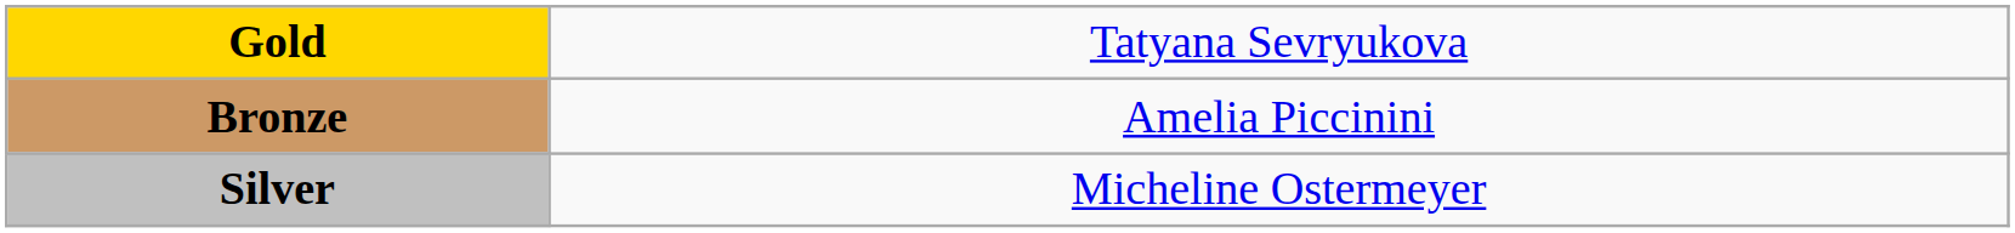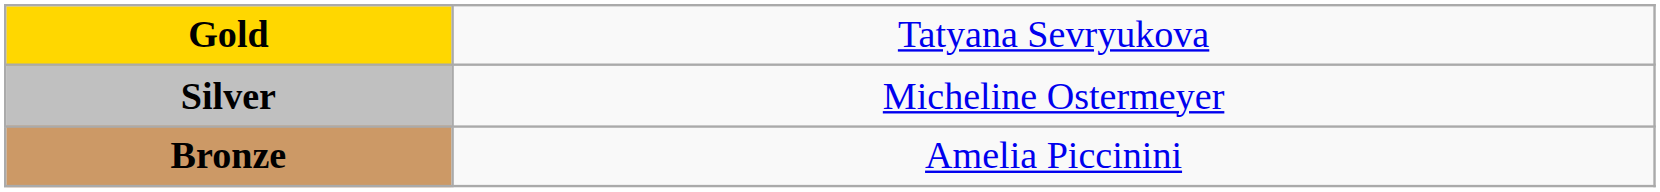 <table class="wikitable" style="text-align:center; " width="35%">
 <tr>
 <td bgcolor="gold"><strong>Gold</strong></td>
 <td><a href='#'>Tatyana Sevryukova</a><br>  <small><em></em></small></td>
 </tr>
 <tr>
+<td bgcolor="silver"><strong>Silver</strong></td>
+<td><a href='#'>Micheline Ostermeyer</a><br>  <small><em></em></small></td>
+</tr>
+<tr>
 <td bgcolor="CC9966"><strong>Bronze</strong></td>
 <td><a href='#'>Amelia Piccinini</a><br>  <small><em></em></small></td>
 </tr>
-<tr>
-<td bgcolor="silver"><strong>Silver</strong></td>
-<td><a href='#'>Micheline Ostermeyer</a><br>  <small><em></em></small></td>
-</tr>
 </table>
